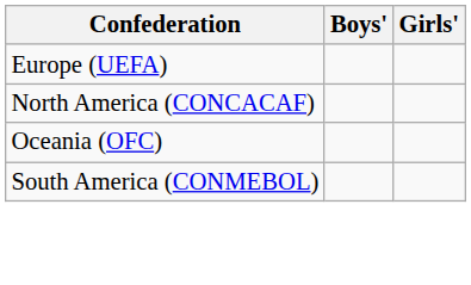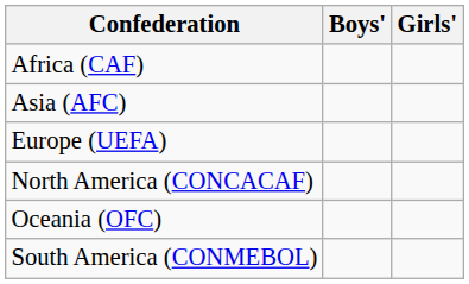 <table class="wikitable">
 <tr>
 <th>Confederation</th>
 <th>Boys'</th>
 <th>Girls'</th>
+</tr>
+<tr>
+<td>Africa (<a href='#'>CAF</a>)</td>
+<td></td>
+<td></td>
+</tr>
+<tr>
+<td>Asia (<a href='#'>AFC</a>)</td>
+<td></td>
+<td></td>
 </tr>
 <tr>
 <td>Europe (<a href='#'>UEFA</a>)</td>
 <td></td>
 <td></td>
 </tr>
 <tr>
 <td>North America (<a href='#'>CONCACAF</a>)</td>
 <td></td>
 <td></td>
 </tr>
 <tr>
 <td>Oceania (<a href='#'>OFC</a>)</td>
 <td></td>
 <td></td>
 </tr>
 <tr>
 <td>South America (<a href='#'>CONMEBOL</a>)</td>
 <td></td>
 <td></td>
 </tr>
 </table>
